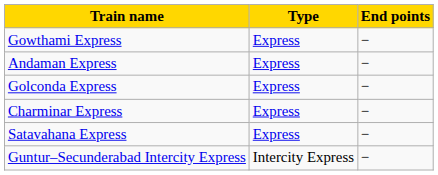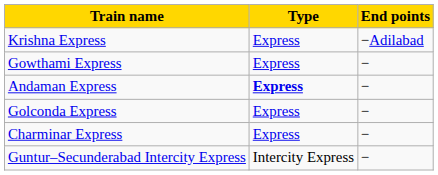 <table class="wikitable sortable">
 <tr>
 <th style="background:gold;" !>Train name</th>
 <th ! style="background:gold;">Type</th>
 <th style="background:gold;" !>End points</th>
+</tr>
+<tr>
+<td><a href='#'>Krishna Express</a></td>
+<td><a href='#'>Express</a></td>
+<td>−<a href='#'>Adilabad</a></td>
 </tr>
 <tr>
 <td><a href='#'>Gowthami Express</a></td>
 <td><a href='#'>Express</a></td>
 <td>−</td>
 </tr>
 <tr>
 <td><a href='#'>Andaman Express</a></td>
-<td><a href='#'>Express</a></td>
+<td><strong><a href='#'>Express</a></strong></td>
 <td>−</td>
 </tr>
 <tr>
 <td><a href='#'>Golconda Express</a></td>
 <td><a href='#'>Express</a></td>
 <td>−</td>
 </tr>
 <tr>
 <td><a href='#'>Charminar Express</a></td>
 <td><a href='#'>Express</a></td>
 <td>−</td>
 </tr>
 <tr>
-<td><a href='#'>Satavahana Express</a></td>
-<td><a href='#'>Express</a></td>
-<td>−</td>
-</tr>
-<tr>
 <td><a href='#'>Guntur–Secunderabad Intercity Express</a></td>
 <td>Intercity Express</td>
 <td>−</td>
 </tr>
 </table>
